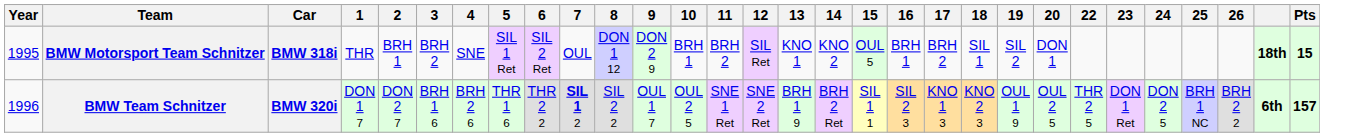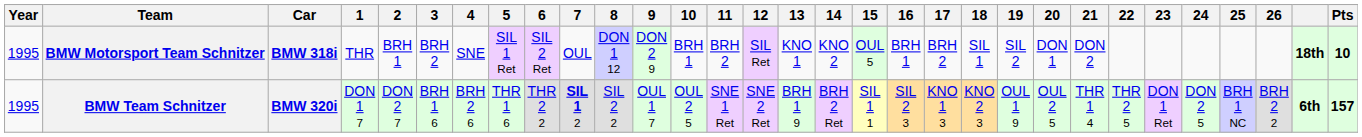 <table class="wikitable" style="text-align:center; font-size:85%">
 <tr>
 <th>Year</th>
 <th>Team</th>
 <th>Car</th>
 <th>1</th>
 <th>2</th>
 <th>3</th>
 <th>4</th>
 <th>5</th>
 <th>6</th>
 <th>7</th>
 <th>8</th>
 <th>9</th>
 <th>10</th>
 <th>11</th>
 <th>12</th>
 <th>13</th>
 <th>14</th>
 <th>15</th>
 <th>16</th>
 <th>17</th>
 <th>18</th>
 <th>19</th>
 <th>20</th>
+<th>21</th>
 <th>22</th>
 <th>23</th>
 <th>24</th>
 <th>25</th>
 <th>26</th>
 <th></th>
 <th>Pts</th>
 </tr>
 <tr>
 <td><a href='#'>1995</a></td>
 <th nowrap><a href='#'>BMW Motorsport Team Schnitzer</a></th>
 <th nowrap><a href='#'>BMW 318i</a></th>
 <td><a href='#'>THR</a></td>
 <td><a href='#'>BRH<br>1</a></td>
 <td><a href='#'>BRH<br>2</a></td>
 <td><a href='#'>SNE</a></td>
 <td style="background:#EFCFFF;"><a href='#'>SIL<br>1</a><br><small>Ret</small></td>
 <td style="background:#EFCFFF;"><a href='#'>SIL<br>2</a><br><small>Ret</small></td>
 <td><a href='#'>OUL</a></td>
 <td style="background:#CFCFFF;"><a href='#'>DON<br>1</a><br><small>12</small></td>
 <td style="background:#DFFFDF;"><a href='#'>DON<br>2</a><br><small>9</small></td>
 <td><a href='#'>BRH<br>1</a></td>
 <td><a href='#'>BRH<br>2</a></td>
 <td style="background:#EFCFFF;"><a href='#'>SIL</a><br><small>Ret</small></td>
 <td><a href='#'>KNO<br>1</a></td>
 <td><a href='#'>KNO<br>2</a></td>
 <td style="background:#DFFFDF;"><a href='#'>OUL</a><br><small>5</small></td>
 <td><a href='#'>BRH<br>1</a></td>
 <td><a href='#'>BRH<br>2</a></td>
 <td><a href='#'>SIL<br>1</a></td>
 <td><a href='#'>SIL<br>2</a></td>
 <td><a href='#'>DON<br>1</a></td>
+<td><a href='#'>DON<br>2</a></td>
 <td></td>
 <td></td>
 <td></td>
 <td></td>
 <td></td>
 <th style="background:#DFFFDF;">18th</th>
-<th style="background:#DFFFDF;">15</th>
+<th style="background:#DFFFDF;">10</th>
 </tr>
 <tr>
-<td><a href='#'>1996</a></td>
+<td><a href='#'>1995</a></td>
 <th nowrap><a href='#'>BMW Team Schnitzer</a></th>
 <th nowrap><a href='#'>BMW 320i</a></th>
 <td style="background:#DFFFDF;"><a href='#'>DON<br>1</a><br><small>7</small></td>
 <td style="background:#DFFFDF;"><a href='#'>DON<br>2</a><br><small>7</small></td>
 <td style="background:#DFFFDF;"><a href='#'>BRH<br>1</a><br><small>6</small></td>
 <td style="background:#DFFFDF;"><a href='#'>BRH<br>2</a><br><small>6</small></td>
 <td style="background:#DFFFDF;"><a href='#'>THR<br>1</a><br><small>6</small></td>
 <td style="background:#DFDFDF;"><a href='#'>THR<br>2</a><br><small>2</small></td>
 <td style="background:#DFDFDF;"><strong><a href='#'>SIL<br>1</a></strong><br><small>2</small></td>
 <td style="background:#DFDFDF;"><a href='#'>SIL<br>2</a><br><small>2</small></td>
 <td style="background:#DFFFDF;"><a href='#'>OUL<br>1</a><br><small>7</small></td>
 <td style="background:#DFFFDF;"><a href='#'>OUL<br>2</a><br><small>5</small></td>
 <td style="background:#EFCFFF;"><a href='#'>SNE<br>1</a><br><small>Ret</small></td>
 <td style="background:#EFCFFF;"><a href='#'>SNE<br>2</a><br><small>Ret</small></td>
 <td style="background:#DFFFDF;"><a href='#'>BRH<br>1</a><br><small>9</small></td>
 <td style="background:#EFCFFF;"><a href='#'>BRH<br>2</a><br><small>Ret</small></td>
 <td style="background:#FFFFBF;"><a href='#'>SIL<br>1</a><br><small>1</small></td>
 <td style="background:#FFDF9F;"><a href='#'>SIL<br>2</a><br><small>3</small></td>
 <td style="background:#FFDF9F;"><a href='#'>KNO<br>1</a><br><small>3</small></td>
 <td style="background:#FFDF9F;"><a href='#'>KNO<br>2</a><br><small>3</small></td>
 <td style="background:#DFFFDF;"><a href='#'>OUL<br>1</a><br><small>9</small></td>
 <td style="background:#DFFFDF;"><a href='#'>OUL<br>2</a><br><small>5</small></td>
+<td style="background:#DFFFDF;"><a href='#'>THR<br>1</a><br><small>4</small></td>
 <td style="background:#DFFFDF;"><a href='#'>THR<br>2</a><br><small>5</small></td>
 <td style="background:#EFCFFF;"><a href='#'>DON<br>1</a><br><small>Ret</small></td>
 <td style="background:#DFFFDF;"><a href='#'>DON<br>2</a><br><small>5</small></td>
 <td style="background:#CFCFFF;"><a href='#'>BRH<br>1</a><br><small>NC</small></td>
 <td style="background:#DFDFDF;"><a href='#'>BRH<br>2</a><br><small>2</small></td>
 <th style="background:#DFFFDF;">6th</th>
 <th style="background:#DFFFDF;">157</th>
 </tr>
 </table>
